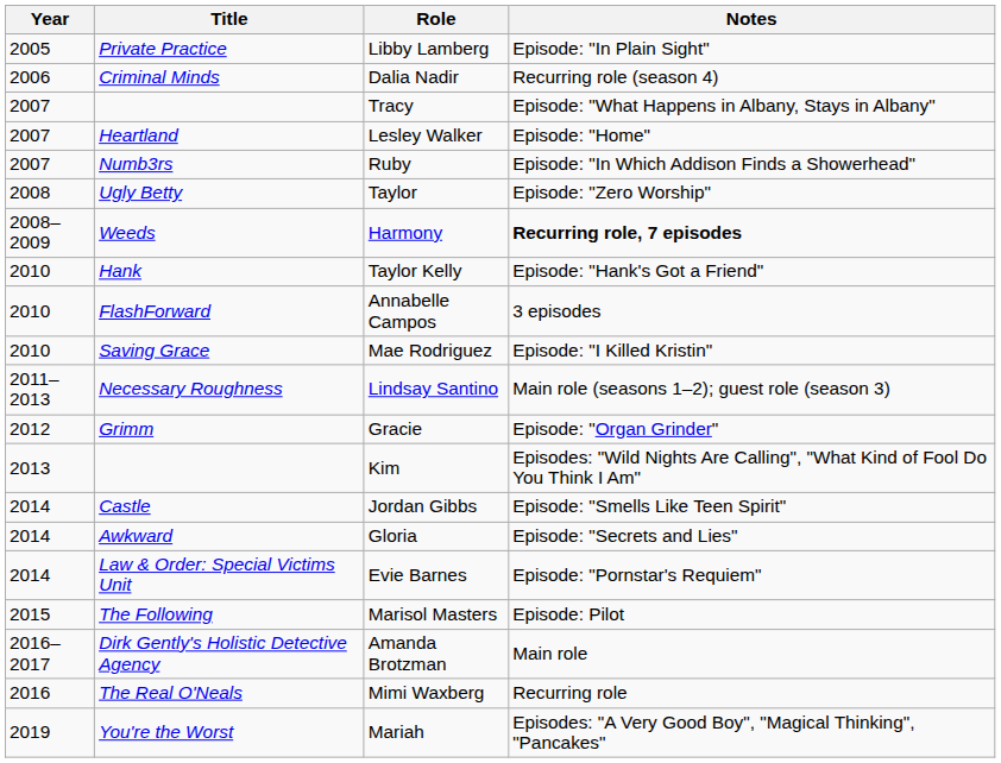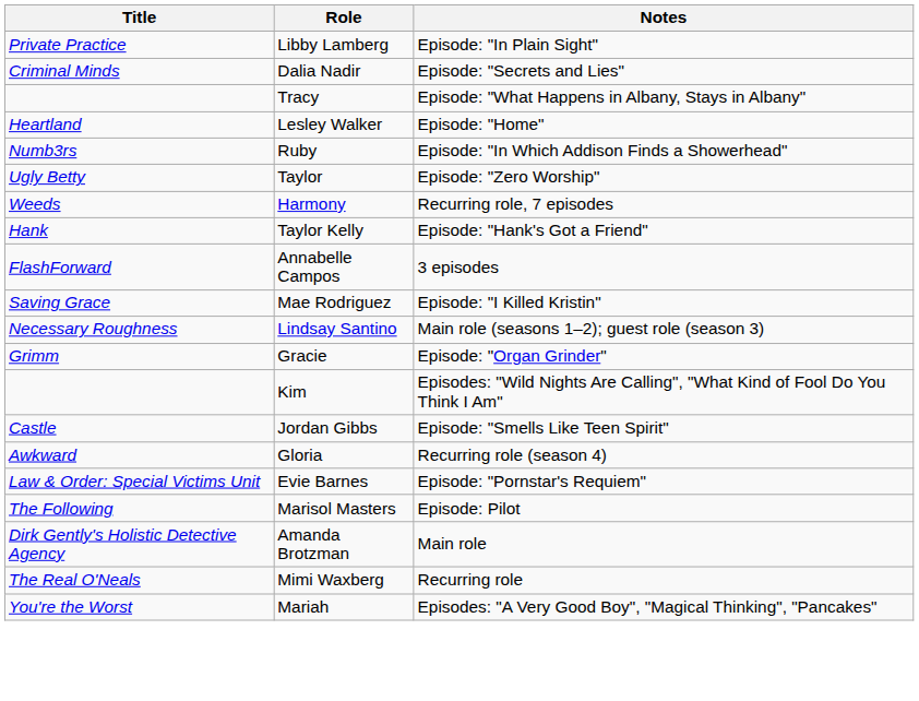 <table class="wikitable sortable">
 <tr>
-<th>Year</th>
 <th>Title</th>
 <th>Role</th>
 <th class="unsortable">Notes</th>
 </tr>
 <tr>
-<td>2005</td>
 <td><em><a href='#'>Private Practice</a></em></td>
 <td>Libby Lamberg</td>
 <td>Episode: "In Plain Sight"</td>
 </tr>
 <tr>
-<td>2006</td>
 <td><em><a href='#'>Criminal Minds</a></em></td>
 <td>Dalia Nadir</td>
-<td>Recurring role (season 4)</td>
+<td>Episode: "Secrets and Lies"</td>
 </tr>
 <tr>
-<td>2007</td>
 <td><em></em></td>
 <td>Tracy</td>
 <td>Episode: "What Happens in Albany, Stays in Albany"</td>
 </tr>
 <tr>
-<td>2007</td>
 <td><em><a href='#'>Heartland</a></em></td>
 <td>Lesley Walker</td>
 <td>Episode: "Home"</td>
 </tr>
 <tr>
-<td>2007</td>
 <td><em><a href='#'>Numb3rs</a></em></td>
 <td>Ruby</td>
 <td>Episode: "In Which Addison Finds a Showerhead"</td>
 </tr>
 <tr>
-<td>2008</td>
 <td><em><a href='#'>Ugly Betty</a></em></td>
 <td>Taylor</td>
 <td>Episode: "Zero Worship"</td>
 </tr>
 <tr>
-<td>2008–2009</td>
 <td><em><a href='#'>Weeds</a></em></td>
 <td><a href='#'>Harmony</a></td>
-<td><strong>Recurring role, 7 episodes</strong></td>
+<td>Recurring role, 7 episodes</td>
 </tr>
 <tr>
-<td>2010</td>
 <td><em><a href='#'>Hank</a></em></td>
 <td>Taylor Kelly</td>
 <td>Episode: "Hank's Got a Friend"</td>
 </tr>
 <tr>
-<td>2010</td>
 <td><em><a href='#'>FlashForward</a></em></td>
 <td>Annabelle Campos</td>
 <td>3 episodes</td>
 </tr>
 <tr>
-<td>2010</td>
 <td><em><a href='#'>Saving Grace</a></em></td>
 <td>Mae Rodriguez</td>
 <td>Episode: "I Killed Kristin"</td>
 </tr>
 <tr>
-<td>2011–2013</td>
 <td><em><a href='#'>Necessary Roughness</a></em></td>
 <td><a href='#'>Lindsay Santino</a></td>
 <td>Main role (seasons 1–2); guest role (season 3)</td>
 </tr>
 <tr>
-<td>2012</td>
 <td><em><a href='#'>Grimm</a></em></td>
 <td>Gracie</td>
 <td>Episode: "<a href='#'>Organ Grinder</a>"</td>
 </tr>
 <tr>
-<td>2013</td>
 <td><em></em></td>
 <td>Kim</td>
 <td>Episodes: "Wild Nights Are Calling", "What Kind of Fool Do You Think I Am"</td>
 </tr>
 <tr>
-<td>2014</td>
 <td><em><a href='#'>Castle</a></em></td>
 <td>Jordan Gibbs</td>
 <td>Episode: "Smells Like Teen Spirit"</td>
 </tr>
 <tr>
-<td>2014</td>
 <td><em><a href='#'>Awkward</a></em></td>
 <td>Gloria</td>
-<td>Episode: "Secrets and Lies"</td>
+<td>Recurring role (season 4)</td>
 </tr>
 <tr>
-<td>2014</td>
 <td><em><a href='#'>Law & Order: Special Victims Unit</a></em></td>
 <td>Evie Barnes</td>
 <td>Episode: "Pornstar's Requiem"</td>
 </tr>
 <tr>
-<td>2015</td>
 <td><em><a href='#'>The Following</a></em></td>
 <td>Marisol Masters</td>
 <td>Episode: Pilot</td>
 </tr>
 <tr>
-<td>2016–2017</td>
 <td><em><a href='#'>Dirk Gently's Holistic Detective Agency</a></em></td>
 <td>Amanda Brotzman</td>
 <td>Main role</td>
 </tr>
 <tr>
-<td>2016</td>
 <td><em><a href='#'>The Real O'Neals</a></em></td>
 <td>Mimi Waxberg</td>
 <td>Recurring role</td>
 </tr>
 <tr>
-<td>2019</td>
 <td><em><a href='#'>You're the Worst</a></em></td>
 <td>Mariah</td>
 <td>Episodes: "A Very Good Boy", "Magical Thinking", "Pancakes"</td>
 </tr>
 </table>
